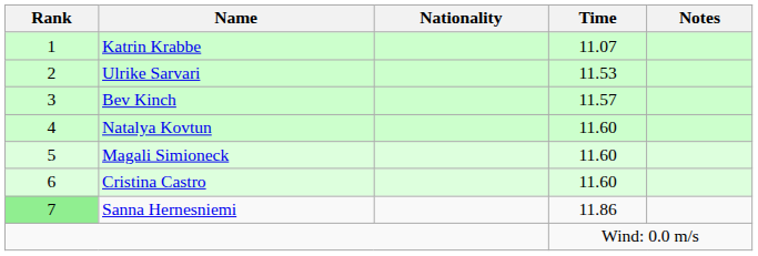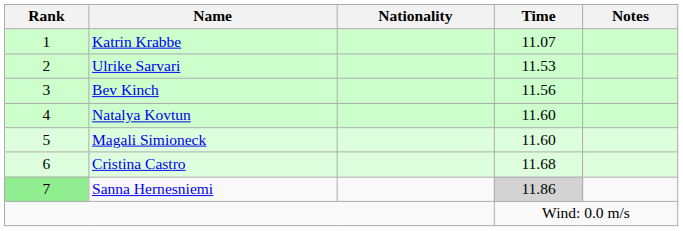 <table class="wikitable sortable" style="text-align:center;width: 55%">
 <tr>
 <th>Rank</th>
 <th>Name</th>
 <th>Nationality</th>
 <th>Time</th>
 <th>Notes</th>
 </tr>
 <tr bgcolor=ccffcc>
 <td>1</td>
 <td align=left><a href='#'>Katrin Krabbe</a></td>
 <td align=left></td>
 <td>11.07</td>
 <td></td>
 </tr>
 <tr bgcolor=ccffcc>
 <td>2</td>
 <td align=left><a href='#'>Ulrike Sarvari</a></td>
 <td align=left></td>
 <td>11.53</td>
 <td></td>
 </tr>
 <tr bgcolor=ccffcc>
 <td>3</td>
 <td align=left><a href='#'>Bev Kinch</a></td>
 <td align=left></td>
-<td>11.57</td>
+<td>11.56</td>
 <td></td>
 </tr>
 <tr bgcolor=ccffcc>
 <td>4</td>
 <td align=left><a href='#'>Natalya Kovtun</a></td>
 <td align=left></td>
 <td>11.60</td>
 <td></td>
 </tr>
 <tr bgcolor=ddffdd>
 <td>5</td>
 <td align=left><a href='#'>Magali Simioneck</a></td>
 <td align=left></td>
 <td>11.60</td>
 <td></td>
 </tr>
 <tr bgcolor=ddffdd>
 <td>6</td>
 <td align=left><a href='#'>Cristina Castro</a></td>
 <td align=left></td>
-<td>11.60</td>
+<td>11.68</td>
 <td></td>
 </tr>
 <tr>
 <td style="background: lightgreen;">7</td>
 <td align=left><a href='#'>Sanna Hernesniemi</a></td>
 <td align=left></td>
-<td>11.86</td>
+<td style="background: lightgrey;">11.86</td>
 <td></td>
 </tr>
 <tr>
 <td colspan="3"></td>
 <td colspan="2">Wind: 0.0 m/s</td>
 </tr>
 </table>
